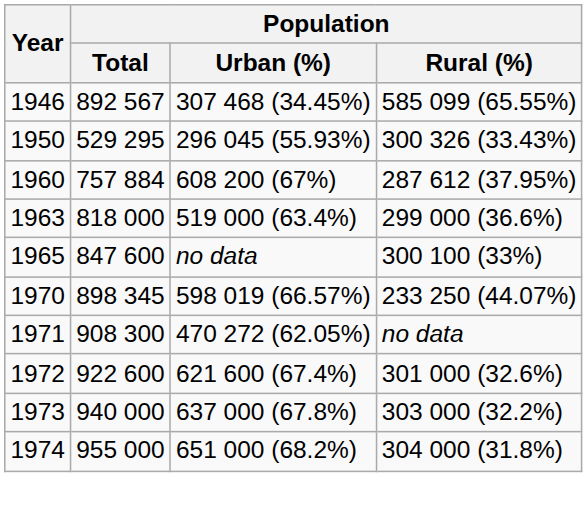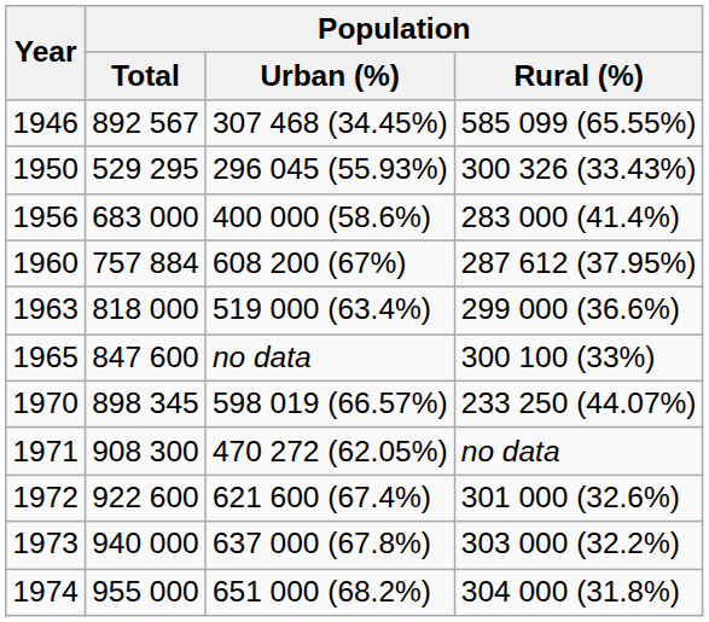 <table class="wikitable">
 <tr>
 <th rowspan="2">Year</th>
 <th colspan="3">Population</th>
 </tr>
 <tr>
 <th>Total</th>
 <th>Urban (%)</th>
 <th>Rural (%)</th>
 </tr>
 <tr>
 <td>1946</td>
 <td>892 567</td>
 <td>307 468 (34.45%)</td>
 <td>585 099 (65.55%)</td>
 </tr>
 <tr>
 <td>1950</td>
 <td>529 295</td>
 <td>296 045 (55.93%)</td>
 <td>300 326 (33.43%)</td>
+</tr>
+<tr>
+<td>1956</td>
+<td>683 000</td>
+<td>400 000 (58.6%)</td>
+<td>283 000 (41.4%)</td>
 </tr>
 <tr>
 <td>1960</td>
 <td>757 884</td>
 <td>608 200 (67%)</td>
 <td>287 612 (37.95%)</td>
 </tr>
 <tr>
 <td>1963</td>
 <td>818 000</td>
 <td>519 000 (63.4%)</td>
 <td>299 000 (36.6%)</td>
 </tr>
 <tr>
 <td>1965</td>
 <td>847 600</td>
 <td><em>no data</em></td>
 <td>300 100 (33%)</td>
 </tr>
 <tr>
 <td>1970</td>
 <td>898 345</td>
 <td>598 019 (66.57%)</td>
 <td>233 250 (44.07%)</td>
 </tr>
 <tr>
 <td>1971</td>
 <td>908 300</td>
 <td>470 272 (62.05%)</td>
 <td><em>no data</em></td>
 </tr>
 <tr>
 <td>1972</td>
 <td>922 600</td>
 <td>621 600 (67.4%)</td>
 <td>301 000 (32.6%)</td>
 </tr>
 <tr>
 <td>1973</td>
 <td>940 000</td>
 <td>637 000 (67.8%)</td>
 <td>303 000 (32.2%)</td>
 </tr>
 <tr>
 <td>1974</td>
 <td>955 000</td>
 <td>651 000 (68.2%)</td>
 <td>304 000 (31.8%)</td>
 </tr>
 </table>
